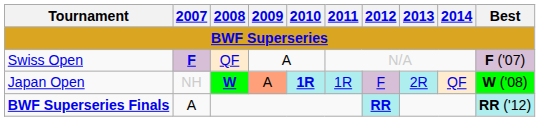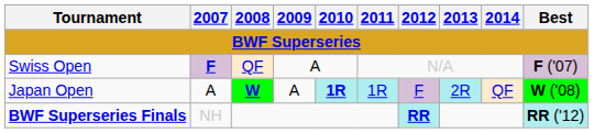 <table class="wikitable" style="font-size: 90%; text-align:center">
 <tr>
 <th>Tournament</th>
 <th><a href='#'>2007</a></th>
 <th><a href='#'>2008</a></th>
 <th><a href='#'>2009</a></th>
 <th><a href='#'>2010</a></th>
 <th><a href='#'>2011</a></th>
 <th><a href='#'>2012</a></th>
 <th><a href='#'>2013</a></th>
 <th><a href='#'>2014</a></th>
 <th>Best</th>
 </tr>
 <tr bgcolor=DAA520>
 <td colspan="10" align=center><strong><a href='#'>BWF Superseries</a></strong></td>
 </tr>
 <tr>
 <td align=left><a href='#'>Swiss Open</a></td>
 <td bgcolor=D8BFD8><a href='#'><strong>F</strong></a></td>
 <td bgcolor=ffebcd><a href='#'>QF</a></td>
 <td colspan="2">A</td>
 <td colspan="4" style=color:#ccc>N/A</td>
 <td bgcolor=D8BFD8><strong>F</strong> ('07)</td>
 </tr>
 <tr>
 <td align=left><a href='#'>Japan Open</a></td>
-<td style=color:#ccc>NH</td>
+<td>A</td>
 <td bgcolor=00FF00><a href='#'><strong>W</strong></a></td>
-<td style="background: lightsalmon;">A</td>
+<td>A</td>
 <td bgcolor=afeeee><strong><a href='#'>1R</a></strong></td>
 <td bgcolor=afeeee><a href='#'>1R</a></td>
 <td bgcolor=D8BFD8><a href='#'>F</a></td>
 <td bgcolor=afeeee><a href='#'>2R</a></td>
 <td bgcolor=ffebcd><a href='#'>QF</a></td>
 <td bgcolor=00FF00><strong>W</strong> ('08)</td>
 </tr>
 <tr>
 <td align=left><strong><a href='#'>BWF Superseries Finals</a></strong></td>
-<td>A</td>
+<td style=color:#ccc>NH</td>
 <td colspan="4"></td>
 <td bgcolor=AFEEEE><a href='#'><strong>RR</strong></a></td>
 <td colspan="2"></td>
 <td bgcolor=AFEEEE><strong>RR</strong> ('12)</td>
 </tr>
 </table>
